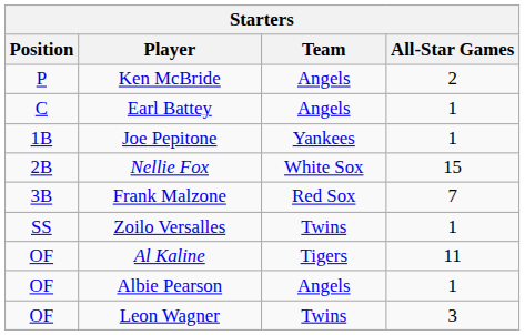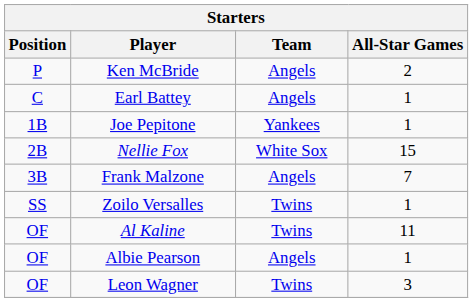 <table class="wikitable" style="font-size: 100%; text-align:right;">
 <tr>
 <th colspan="4">Starters</th>
 </tr>
 <tr>
 <th>Position</th>
 <th width="150">Player</th>
 <th width="100">Team</th>
 <th>All-Star Games</th>
 </tr>
 <tr>
 <td align="center"><a href='#'>P</a></td>
 <td align="center"><a href='#'>Ken McBride</a></td>
 <td align="center"><a href='#'>Angels</a></td>
 <td align="center">2</td>
 </tr>
 <tr>
 <td align="center"><a href='#'>C</a></td>
 <td align="center"><a href='#'>Earl Battey</a></td>
 <td align="center"><a href='#'>Angels</a></td>
 <td align="center">1</td>
 </tr>
 <tr>
 <td align="center"><a href='#'>1B</a></td>
 <td align="center"><a href='#'>Joe Pepitone</a></td>
 <td align="center"><a href='#'>Yankees</a></td>
 <td align="center">1</td>
 </tr>
 <tr>
 <td align="center"><a href='#'>2B</a></td>
 <td align="center"><em><a href='#'>Nellie Fox</a></em></td>
 <td align="center"><a href='#'>White Sox</a></td>
 <td align="center">15</td>
 </tr>
 <tr>
 <td align="center"><a href='#'>3B</a></td>
 <td align="center"><a href='#'>Frank Malzone</a></td>
-<td align="center"><a href='#'>Red Sox</a></td>
+<td align="center"><a href='#'>Angels</a></td>
 <td align="center">7</td>
 </tr>
 <tr>
 <td align="center"><a href='#'>SS</a></td>
 <td align="center"><a href='#'>Zoilo Versalles</a></td>
 <td align="center"><a href='#'>Twins</a></td>
 <td align="center">1</td>
 </tr>
 <tr>
 <td align="center"><a href='#'>OF</a></td>
 <td align="center"><em><a href='#'>Al Kaline</a></em></td>
-<td align="center"><a href='#'>Tigers</a></td>
+<td align="center"><a href='#'>Twins</a></td>
 <td align="center">11</td>
 </tr>
 <tr>
 <td align="center"><a href='#'>OF</a></td>
 <td align="center"><a href='#'>Albie Pearson</a></td>
 <td align="center"><a href='#'>Angels</a></td>
 <td align="center">1</td>
 </tr>
 <tr>
 <td align="center"><a href='#'>OF</a></td>
 <td align="center"><a href='#'>Leon Wagner</a></td>
 <td align="center"><a href='#'>Twins</a></td>
 <td align="center">3</td>
 </tr>
 <tr>
 </tr>
 </table>
